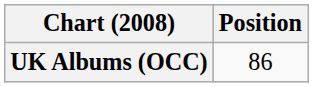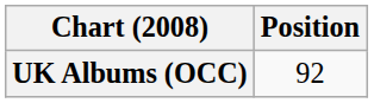 <table class="wikitable plainrowheaders" style="text-align:center">
 <tr>
 <th scope="col">Chart (2008)</th>
 <th scope="col">Position</th>
 </tr>
 <tr>
 <th scope="row">UK Albums (OCC)</th>
-<td>86</td>
+<td>92</td>
 </tr>
 </table>
